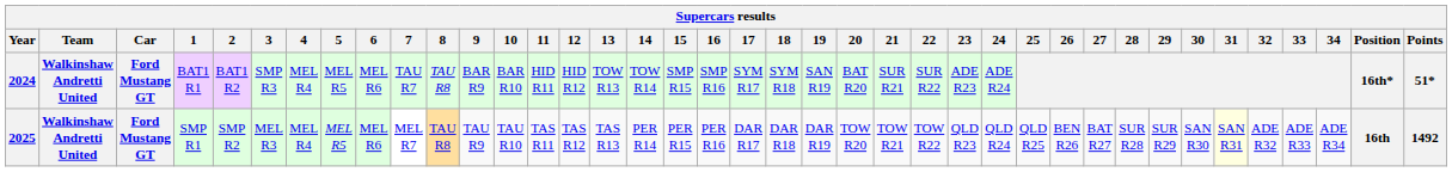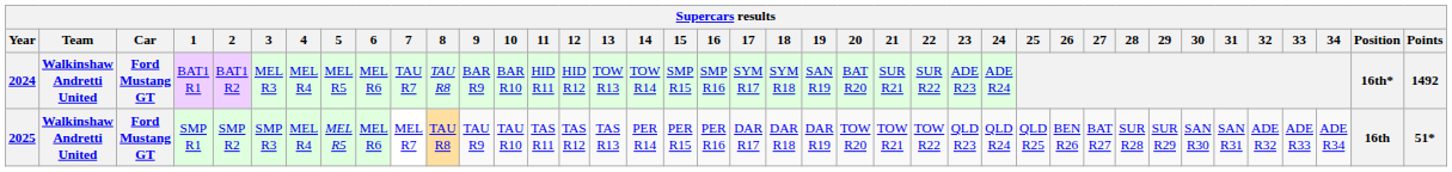 <table class="wikitable" style="text-align:center; font-size:75%">
 <tr>
 <th colspan=45><a href='#'>Supercars</a> results</th>
 </tr>
 <tr>
 <th>Year</th>
 <th>Team</th>
 <th>Car</th>
 <th>1</th>
 <th>2</th>
 <th>3</th>
 <th>4</th>
 <th>5</th>
 <th>6</th>
 <th>7</th>
 <th>8</th>
 <th>9</th>
 <th>10</th>
 <th>11</th>
 <th>12</th>
 <th>13</th>
 <th>14</th>
 <th>15</th>
 <th>16</th>
 <th>17</th>
 <th>18</th>
 <th>19</th>
 <th>20</th>
 <th>21</th>
 <th>22</th>
 <th>23</th>
 <th>24</th>
 <th>25</th>
 <th>26</th>
 <th>27</th>
 <th>28</th>
 <th>29</th>
 <th>30</th>
 <th>31</th>
 <th>32</th>
 <th>33</th>
 <th>34</th>
 <th>Position</th>
 <th>Points</th>
 </tr>
 <tr>
 <th><a href='#'>2024</a></th>
 <th><a href='#'>Walkinshaw Andretti United</a></th>
 <th><a href='#'>Ford Mustang GT</a></th>
 <td style=background:#efcfff><a href='#'>BAT1<br>R1</a><br></td>
 <td style=background:#efcfff><a href='#'>BAT1<br>R2</a><br></td>
-<td style=background:#dfffdf><a href='#'>SMP<br>R3</a><br></td>
+<td style=background:#dfffdf><a href='#'>MEL<br>R3</a><br></td>
 <td style=background:#dfffdf><a href='#'>MEL<br>R4</a><br></td>
 <td style=background:#dfffdf><a href='#'>MEL<br>R5</a><br></td>
 <td style=background:#dfffdf><a href='#'>MEL<br>R6</a><br></td>
 <td style=background:#dfffdf><a href='#'>TAU<br>R7</a><br></td>
 <td style=background:#dfffdf><em><a href='#'>TAU<br>R8</a><br></em></td>
 <td style=background:#dfffdf><a href='#'>BAR<br>R9</a><br></td>
 <td style=background:#dfffdf><a href='#'>BAR<br>R10</a><br></td>
 <td style=background:#dfffdf><a href='#'>HID<br>R11</a><br></td>
 <td style=background:#dfffdf><a href='#'>HID<br>R12</a><br></td>
 <td style=background:#dfffdf><a href='#'>TOW<br>R13</a><br></td>
 <td style=background:#dfffdf><a href='#'>TOW<br>R14</a><br></td>
 <td style=background:#dfffdf><a href='#'>SMP<br>R15</a><br></td>
 <td style=background:#dfffdf><a href='#'>SMP<br>R16</a><br></td>
 <td style=background:#dfffdf><a href='#'>SYM<br>R17</a><br></td>
 <td style=background:#dfffdf><a href='#'>SYM<br>R18</a><br></td>
 <td style=background:#dfffdf><a href='#'>SAN<br>R19</a><br></td>
 <td style=background:#dfffdf><a href='#'>BAT<br>R20</a><br></td>
 <td style=background:#dfffdf><a href='#'>SUR<br>R21</a><br></td>
 <td style=background:#dfffdf><a href='#'>SUR<br>R22</a><br></td>
 <td style=background:#dfffdf><a href='#'>ADE<br>R23</a><br></td>
 <td style=background:#dfffdf><a href='#'>ADE<br>R24</a><br></td>
 <th colspan=10></th>
 <th>16th*</th>
-<th>51*</th>
+<th>1492</th>
 </tr>
 <tr>
 <th><a href='#'>2025</a></th>
 <th><a href='#'>Walkinshaw Andretti United</a></th>
 <th><a href='#'>Ford Mustang GT</a></th>
 <td style=background:#dfffdf><a href='#'>SMP<br>R1</a><br></td>
 <td style=background:#dfffdf><a href='#'>SMP<br>R2</a><br></td>
-<td style=background:#dfffdf><a href='#'>MEL<br>R3</a><br></td>
+<td style=background:#dfffdf><a href='#'>SMP<br>R3</a><br></td>
 <td style=background:#dfffdf><a href='#'>MEL<br>R4</a><br></td>
 <td style=background:#dfffdf><em><a href='#'>MEL<br>R5</a><br></em></td>
 <td style=background:#dfffdf><a href='#'>MEL<br>R6</a><br></td>
 <td style=background:#ffffff><a href='#'>MEL<br>R7</a><br></td>
 <td style=background:#ffdf9f><a href='#'>TAU<br>R8</a><br></td>
 <td><a href='#'>TAU<br>R9</a><br></td>
 <td><a href='#'>TAU<br>R10</a><br></td>
 <td><a href='#'>TAS<br>R11</a><br></td>
 <td><a href='#'>TAS<br>R12</a><br></td>
 <td><a href='#'>TAS<br>R13</a><br></td>
 <td style=background:#><a href='#'>PER<br>R14</a><br></td>
 <td><a href='#'>PER<br>R15</a><br></td>
 <td><a href='#'>PER<br>R16</a><br></td>
 <td><a href='#'>DAR<br>R17</a><br></td>
 <td><a href='#'>DAR<br>R18</a><br></td>
 <td><a href='#'>DAR<br>R19</a><br></td>
 <td><a href='#'>TOW<br>R20</a><br></td>
 <td><a href='#'>TOW<br>R21</a><br></td>
 <td><a href='#'>TOW<br>R22</a></td>
 <td><a href='#'>QLD<br>R23</a></td>
 <td><a href='#'>QLD<br>R24</a></td>
 <td><a href='#'>QLD<br>R25</a></td>
 <td><a href='#'>BEN<br>R26</a></td>
 <td><a href='#'>BAT<br>R27</a></td>
 <td><a href='#'>SUR<br>R28</a></td>
 <td><a href='#'>SUR<br>R29</a></td>
 <td><a href='#'>SAN<br>R30</a></td>
-<td style="background: lightyellow;"><a href='#'>SAN<br>R31</a></td>
+<td><a href='#'>SAN<br>R31</a></td>
 <td><a href='#'>ADE<br>R32</a></td>
 <td><a href='#'>ADE<br>R33</a></td>
 <td><a href='#'>ADE<br>R34</a></td>
 <th>16th</th>
-<th>1492</th>
+<th>51*</th>
 </tr>
 </table>
